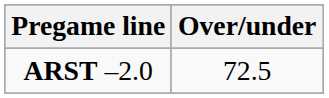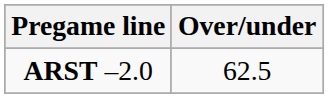 <table class="wikitable">
 <tr align="center">
 <th style=>Pregame line</th>
 <th style=>Over/under</th>
 </tr>
 <tr align="center">
 <td><strong>ARST</strong> –2.0</td>
-<td>72.5</td>
+<td>62.5</td>
 </tr>
 </table>
